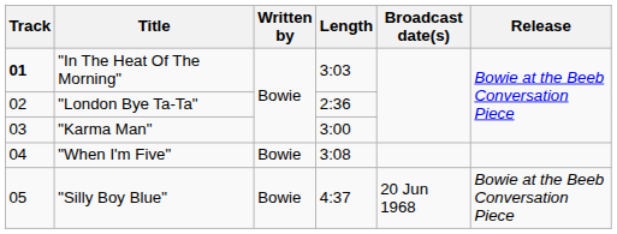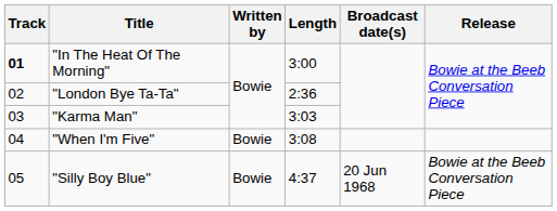 <table class="wikitable">
 <tr>
 <th>Track</th>
 <th>Title</th>
 <th>Written<br> by</th>
 <th>Length</th>
 <th>Broadcast<br> date(s)</th>
 <th>Release</th>
 </tr>
 <tr>
 <td><strong>01</strong></td>
 <td>"In The Heat Of The Morning"</td>
 <td rowspan="3">Bowie</td>
-<td>3:03</td>
+<td>3:00</td>
 <td rowspan="3"></td>
 <td rowspan="3"><em><a href='#'>Bowie at the Beeb</a></em> <br> <em><a href='#'>Conversation Piece</a></em></td>
 </tr>
 <tr>
 <td>02</td>
 <td>"London Bye Ta-Ta"</td>
 <td>2:36</td>
 </tr>
 <tr>
 <td>03</td>
 <td>"Karma Man"</td>
-<td>3:00</td>
+<td>3:03</td>
 </tr>
 <tr>
 <td>04</td>
 <td>"When I'm Five"</td>
 <td>Bowie</td>
 <td>3:08</td>
 <td></td>
 <td></td>
 </tr>
 <tr>
 <td>05</td>
 <td>"Silly Boy Blue"</td>
 <td>Bowie</td>
 <td>4:37</td>
 <td>20 Jun 1968</td>
 <td><em>Bowie at the Beeb</em> <br> <em>Conversation Piece</em></td>
 </tr>
 </table>
